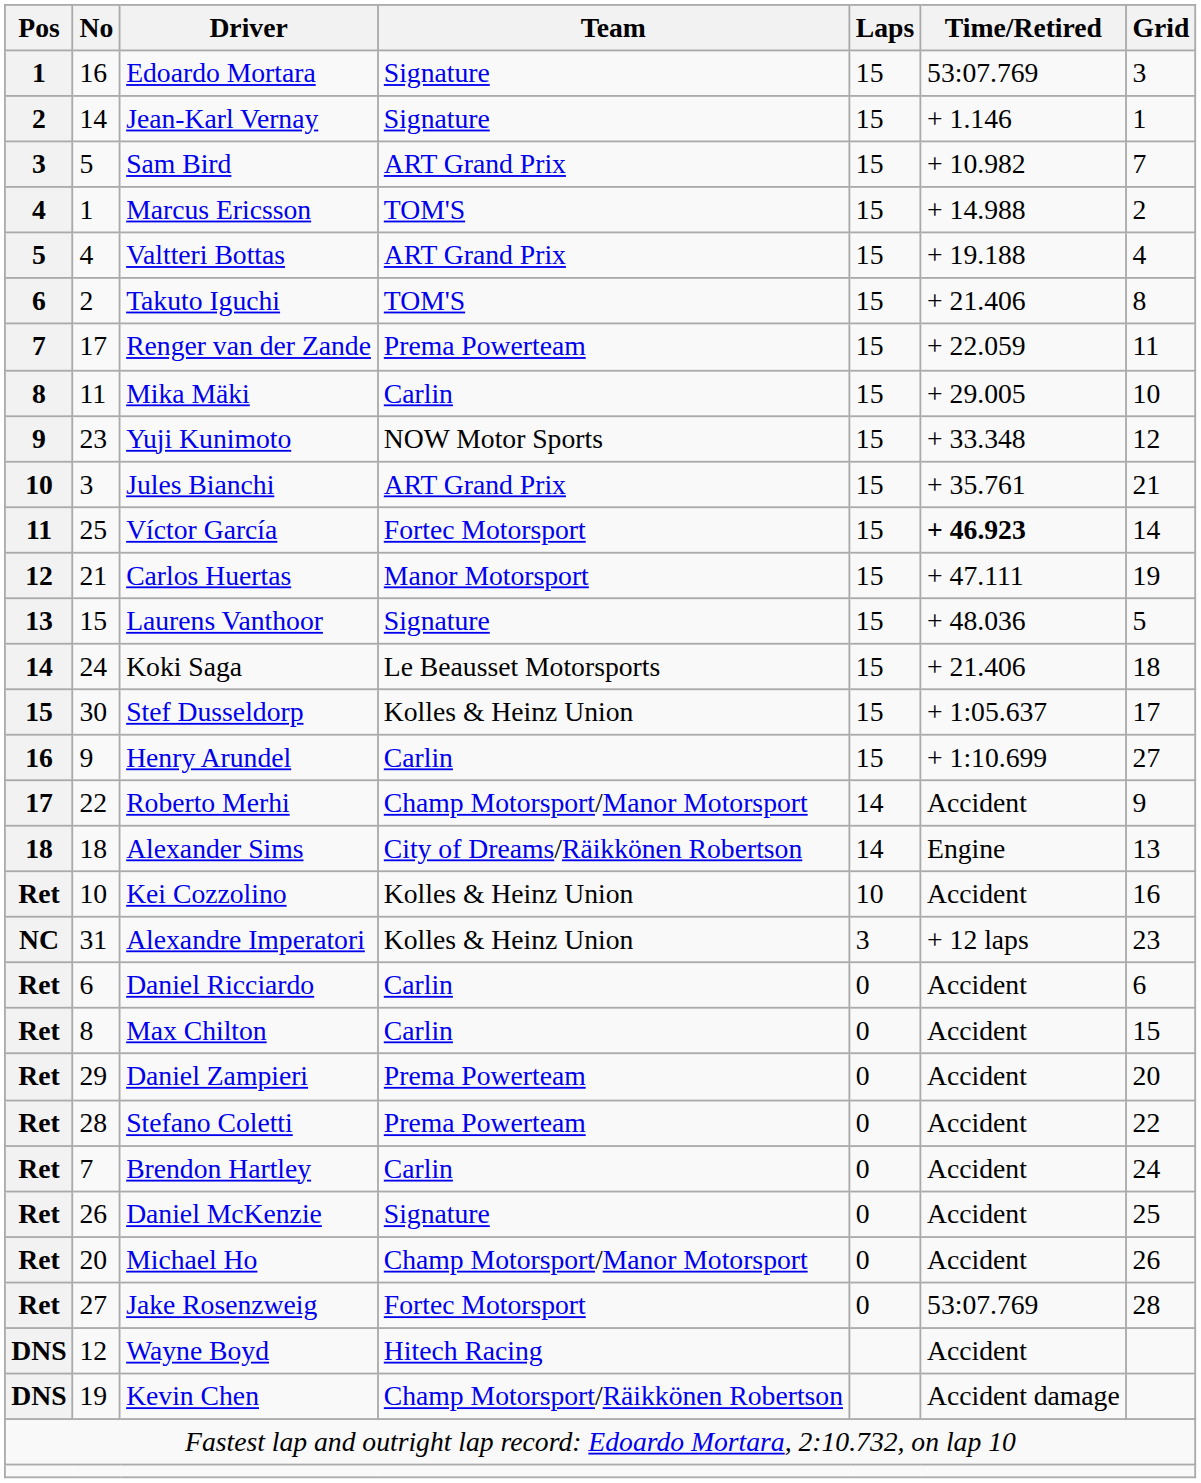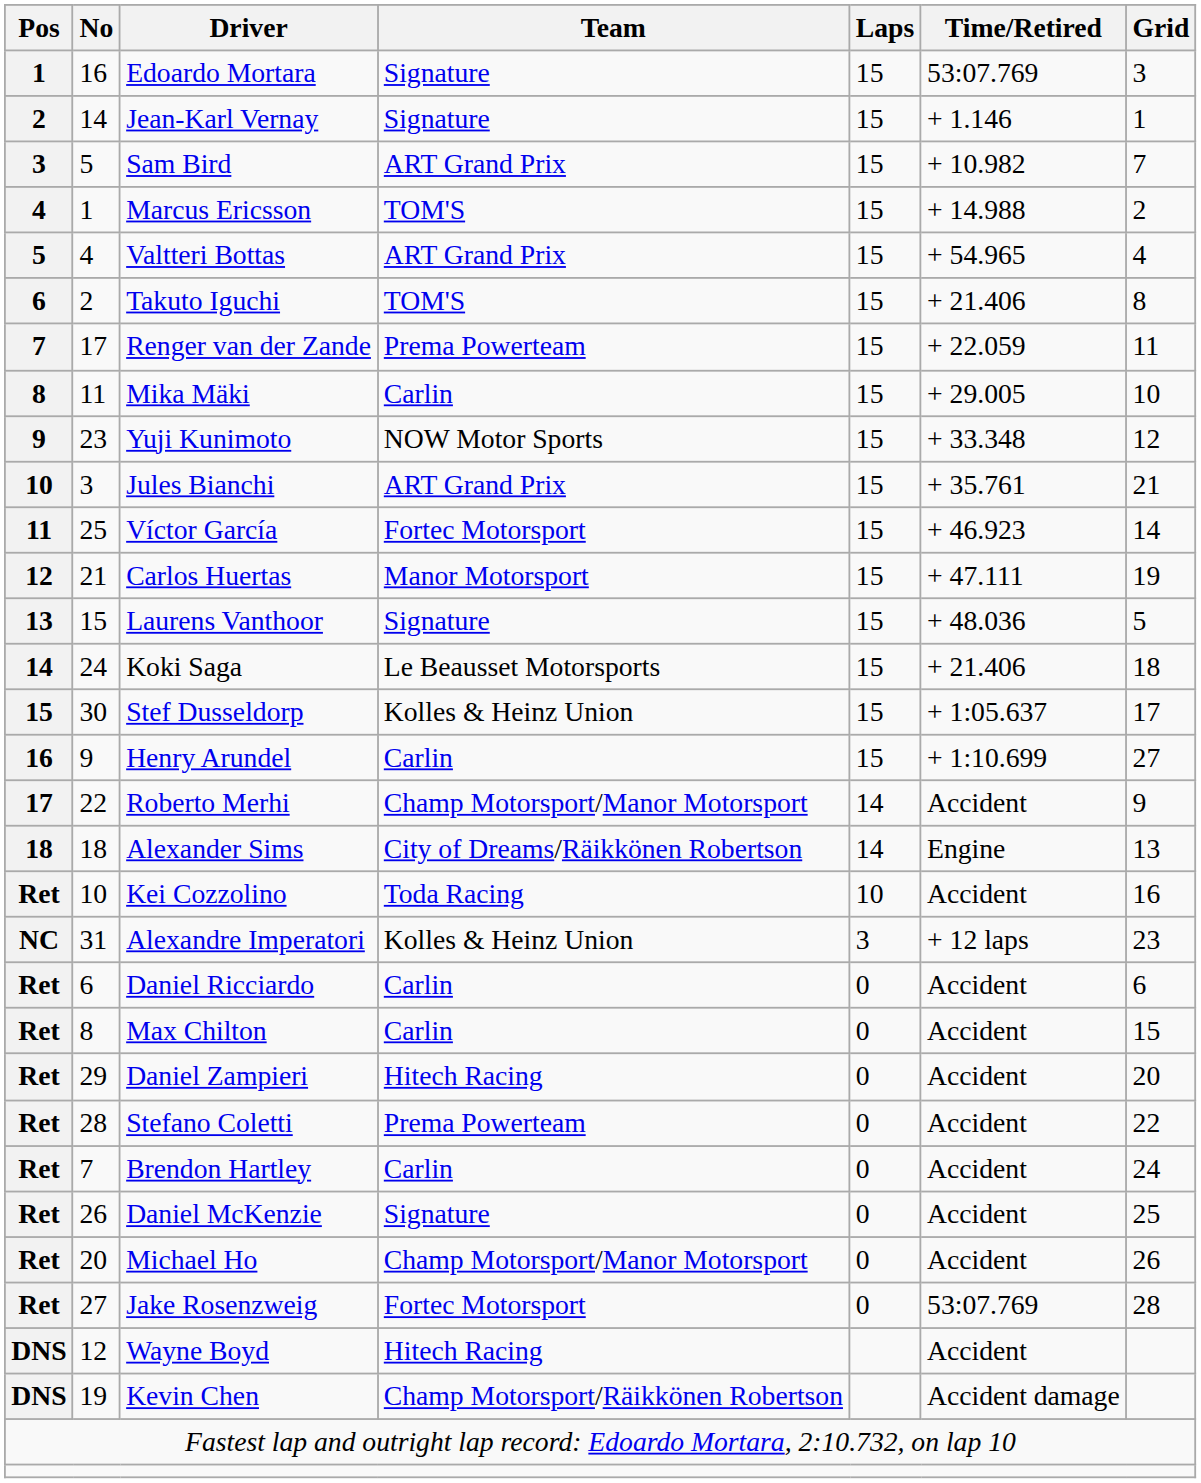 <table class="wikitable" style="font-size: 95%;">
 <tr>
 <th>Pos</th>
 <th>No</th>
 <th>Driver</th>
 <th>Team</th>
 <th>Laps</th>
 <th>Time/Retired</th>
 <th>Grid</th>
 </tr>
 <tr>
 <th>1</th>
 <td>16</td>
 <td> <a href='#'>Edoardo Mortara</a></td>
 <td><a href='#'>Signature</a></td>
 <td>15</td>
 <td>53:07.769</td>
 <td>3</td>
 </tr>
 <tr>
 <th>2</th>
 <td>14</td>
 <td> <a href='#'>Jean-Karl Vernay</a></td>
 <td><a href='#'>Signature</a></td>
 <td>15</td>
 <td>+ 1.146</td>
 <td>1</td>
 </tr>
 <tr>
 <th>3</th>
 <td>5</td>
 <td> <a href='#'>Sam Bird</a></td>
 <td><a href='#'>ART Grand Prix</a></td>
 <td>15</td>
 <td>+ 10.982</td>
 <td>7</td>
 </tr>
 <tr>
 <th>4</th>
 <td>1</td>
 <td> <a href='#'>Marcus Ericsson</a></td>
 <td><a href='#'>TOM'S</a></td>
 <td>15</td>
 <td>+ 14.988</td>
 <td>2</td>
 </tr>
 <tr>
 <th>5</th>
 <td>4</td>
 <td> <a href='#'>Valtteri Bottas</a></td>
 <td><a href='#'>ART Grand Prix</a></td>
 <td>15</td>
-<td>+ 19.188</td>
+<td>+ 54.965</td>
 <td>4</td>
 </tr>
 <tr>
 <th>6</th>
 <td>2</td>
 <td> <a href='#'>Takuto Iguchi</a></td>
 <td><a href='#'>TOM'S</a></td>
 <td>15</td>
 <td>+ 21.406</td>
 <td>8</td>
 </tr>
 <tr>
 <th>7</th>
 <td>17</td>
 <td> <a href='#'>Renger van der Zande</a></td>
 <td><a href='#'>Prema Powerteam</a></td>
 <td>15</td>
 <td>+ 22.059</td>
 <td>11</td>
 </tr>
 <tr>
 <th>8</th>
 <td>11</td>
 <td> <a href='#'>Mika Mäki</a></td>
 <td><a href='#'>Carlin</a></td>
 <td>15</td>
 <td>+ 29.005</td>
 <td>10</td>
 </tr>
 <tr>
 <th>9</th>
 <td>23</td>
 <td> <a href='#'>Yuji Kunimoto</a></td>
 <td>NOW Motor Sports</td>
 <td>15</td>
 <td>+ 33.348</td>
 <td>12</td>
 </tr>
 <tr>
 <th>10</th>
 <td>3</td>
 <td> <a href='#'>Jules Bianchi</a></td>
 <td><a href='#'>ART Grand Prix</a></td>
 <td>15</td>
 <td>+ 35.761</td>
 <td>21</td>
 </tr>
 <tr>
 <th>11</th>
 <td>25</td>
 <td> <a href='#'>Víctor García</a></td>
 <td><a href='#'>Fortec Motorsport</a></td>
 <td>15</td>
-<td><strong>+ 46.923</strong></td>
+<td>+ 46.923</td>
 <td>14</td>
 </tr>
 <tr>
 <th>12</th>
 <td>21</td>
 <td> <a href='#'>Carlos Huertas</a></td>
 <td><a href='#'>Manor Motorsport</a></td>
 <td>15</td>
 <td>+ 47.111</td>
 <td>19</td>
 </tr>
 <tr>
 <th>13</th>
 <td>15</td>
 <td> <a href='#'>Laurens Vanthoor</a></td>
 <td><a href='#'>Signature</a></td>
 <td>15</td>
 <td>+ 48.036</td>
 <td>5</td>
 </tr>
 <tr>
 <th>14</th>
 <td>24</td>
 <td> Koki Saga</td>
 <td>Le Beausset Motorsports</td>
 <td>15</td>
 <td>+ 21.406</td>
 <td>18</td>
 </tr>
 <tr>
 <th>15</th>
 <td>30</td>
 <td> <a href='#'>Stef Dusseldorp</a></td>
 <td>Kolles & Heinz Union</td>
 <td>15</td>
 <td>+ 1:05.637</td>
 <td>17</td>
 </tr>
 <tr>
 <th>16</th>
 <td>9</td>
 <td> <a href='#'>Henry Arundel</a></td>
 <td><a href='#'>Carlin</a></td>
 <td>15</td>
 <td>+ 1:10.699</td>
 <td>27</td>
 </tr>
 <tr>
 <th>17</th>
 <td>22</td>
 <td> <a href='#'>Roberto Merhi</a></td>
 <td><a href='#'>Champ Motorsport</a>/<a href='#'>Manor Motorsport</a></td>
 <td>14</td>
 <td>Accident</td>
 <td>9</td>
 </tr>
 <tr>
 <th>18</th>
 <td>18</td>
 <td> <a href='#'>Alexander Sims</a></td>
 <td><a href='#'>City of Dreams</a>/<a href='#'>Räikkönen Robertson</a></td>
 <td>14</td>
 <td>Engine</td>
 <td>13</td>
 </tr>
 <tr>
 <th>Ret</th>
 <td>10</td>
 <td> <a href='#'>Kei Cozzolino</a></td>
-<td>Kolles & Heinz Union</td>
+<td><a href='#'>Toda Racing</a></td>
 <td>10</td>
 <td>Accident</td>
 <td>16</td>
 </tr>
 <tr>
 <th>NC</th>
 <td>31</td>
 <td> <a href='#'>Alexandre Imperatori</a></td>
 <td>Kolles & Heinz Union</td>
 <td>3</td>
 <td>+ 12 laps</td>
 <td>23</td>
 </tr>
 <tr>
 <th>Ret</th>
 <td>6</td>
 <td> <a href='#'>Daniel Ricciardo</a></td>
 <td><a href='#'>Carlin</a></td>
 <td>0</td>
 <td>Accident</td>
 <td>6</td>
 </tr>
 <tr>
 <th>Ret</th>
 <td>8</td>
 <td> <a href='#'>Max Chilton</a></td>
 <td><a href='#'>Carlin</a></td>
 <td>0</td>
 <td>Accident</td>
 <td>15</td>
 </tr>
 <tr>
 <th>Ret</th>
 <td>29</td>
 <td> <a href='#'>Daniel Zampieri</a></td>
-<td><a href='#'>Prema Powerteam</a></td>
+<td><a href='#'>Hitech Racing</a></td>
 <td>0</td>
 <td>Accident</td>
 <td>20</td>
 </tr>
 <tr>
 <th>Ret</th>
 <td>28</td>
 <td> <a href='#'>Stefano Coletti</a></td>
 <td><a href='#'>Prema Powerteam</a></td>
 <td>0</td>
 <td>Accident</td>
 <td>22</td>
 </tr>
 <tr>
 <th>Ret</th>
 <td>7</td>
 <td> <a href='#'>Brendon Hartley</a></td>
 <td><a href='#'>Carlin</a></td>
 <td>0</td>
 <td>Accident</td>
 <td>24</td>
 </tr>
 <tr>
 <th>Ret</th>
 <td>26</td>
 <td> <a href='#'>Daniel McKenzie</a></td>
 <td><a href='#'>Signature</a></td>
 <td>0</td>
 <td>Accident</td>
 <td>25</td>
 </tr>
 <tr>
 <th>Ret</th>
 <td>20</td>
 <td> <a href='#'>Michael Ho</a></td>
 <td><a href='#'>Champ Motorsport</a>/<a href='#'>Manor Motorsport</a></td>
 <td>0</td>
 <td>Accident</td>
 <td>26</td>
 </tr>
 <tr>
 <th>Ret</th>
 <td>27</td>
 <td> <a href='#'>Jake Rosenzweig</a></td>
 <td><a href='#'>Fortec Motorsport</a></td>
 <td>0</td>
 <td>53:07.769</td>
 <td>28</td>
 </tr>
 <tr>
 <th>DNS</th>
 <td>12</td>
 <td> <a href='#'>Wayne Boyd</a></td>
 <td><a href='#'>Hitech Racing</a></td>
 <td></td>
 <td>Accident</td>
 <td></td>
 </tr>
 <tr>
 <th>DNS</th>
 <td>19</td>
 <td> <a href='#'>Kevin Chen</a></td>
 <td><a href='#'>Champ Motorsport</a>/<a href='#'>Räikkönen Robertson</a></td>
 <td></td>
 <td>Accident damage</td>
 <td></td>
 </tr>
 <tr>
 <td colspan=7 align=center><em>Fastest lap and outright lap record: <a href='#'>Edoardo Mortara</a>, 2:10.732,  on lap 10</em></td>
 </tr>
 <tr>
 <td colspan=7></td>
 </tr>
 </table>
